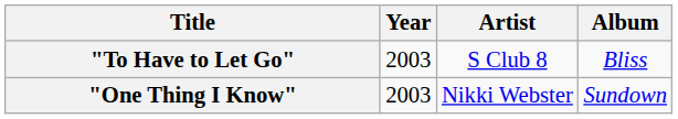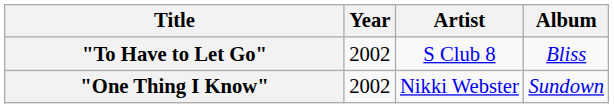 <table class="wikitable plainrowheaders" style="text-align:center;">
 <tr>
 <th scope="col" style="width:16em;">Title</th>
 <th scope="col">Year</th>
 <th scope="col">Artist</th>
 <th scope="col">Album</th>
 </tr>
 <tr>
 <th scope="row">"To Have to Let Go"</th>
-<td>2003</td>
+<td>2002</td>
 <td><a href='#'>S Club 8</a></td>
 <td><em><a href='#'>Bliss</a></em></td>
 </tr>
 <tr>
 <th scope="row">"One Thing I Know"</th>
-<td>2003</td>
+<td>2002</td>
 <td><a href='#'>Nikki Webster</a></td>
 <td><em><a href='#'>Sundown</a></em></td>
 </tr>
 </table>
